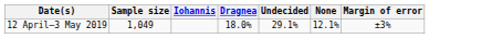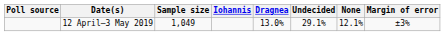 <table class="wikitable" style="text-align:center;font-size:small;">
 <tr>
+<th>Poll source</th>
 <th>Date(s)</th>
 <th>Sample size</th>
 <th><a href='#'>Iohannis</a></th>
 <th><a href='#'>Dragnea</a></th>
 <th>Undecided</th>
 <th>None</th>
 <th>Margin of error</th>
 </tr>
 <tr>
+<td></td>
 <td>12 April–3 May 2019</td>
 <td>1,049</td>
 <td></td>
-<td>18.0%</td>
+<td>13.0%</td>
 <td>29.1%</td>
 <td>12.1%</td>
 <td>±3%</td>
 </tr>
 </table>
